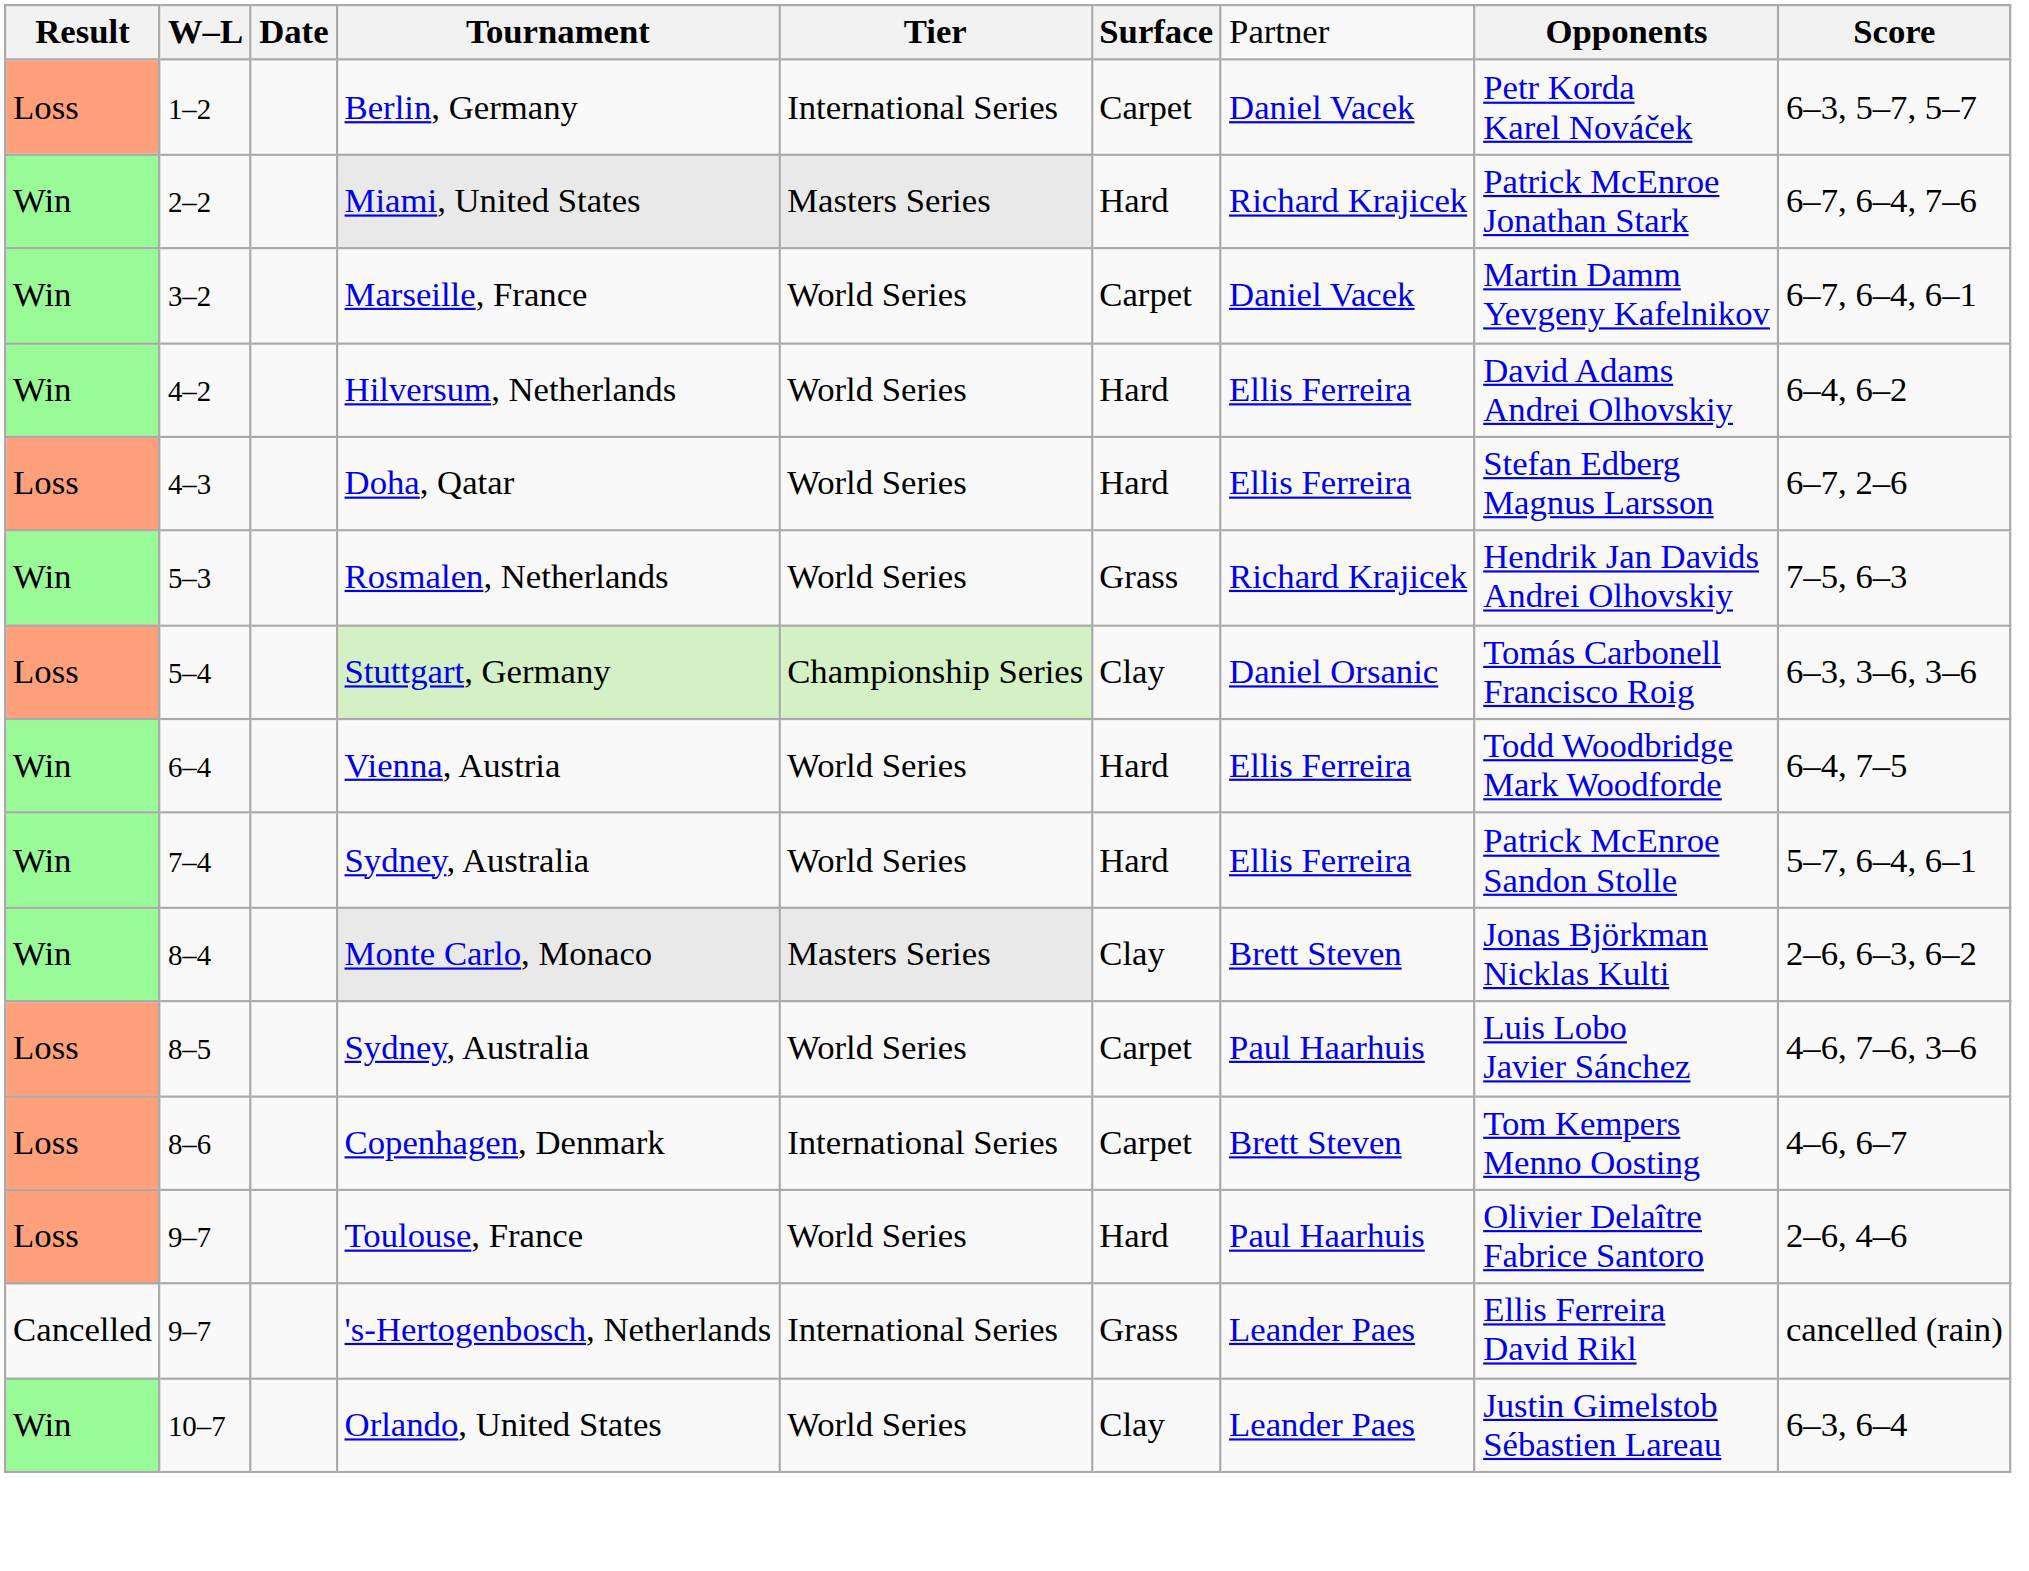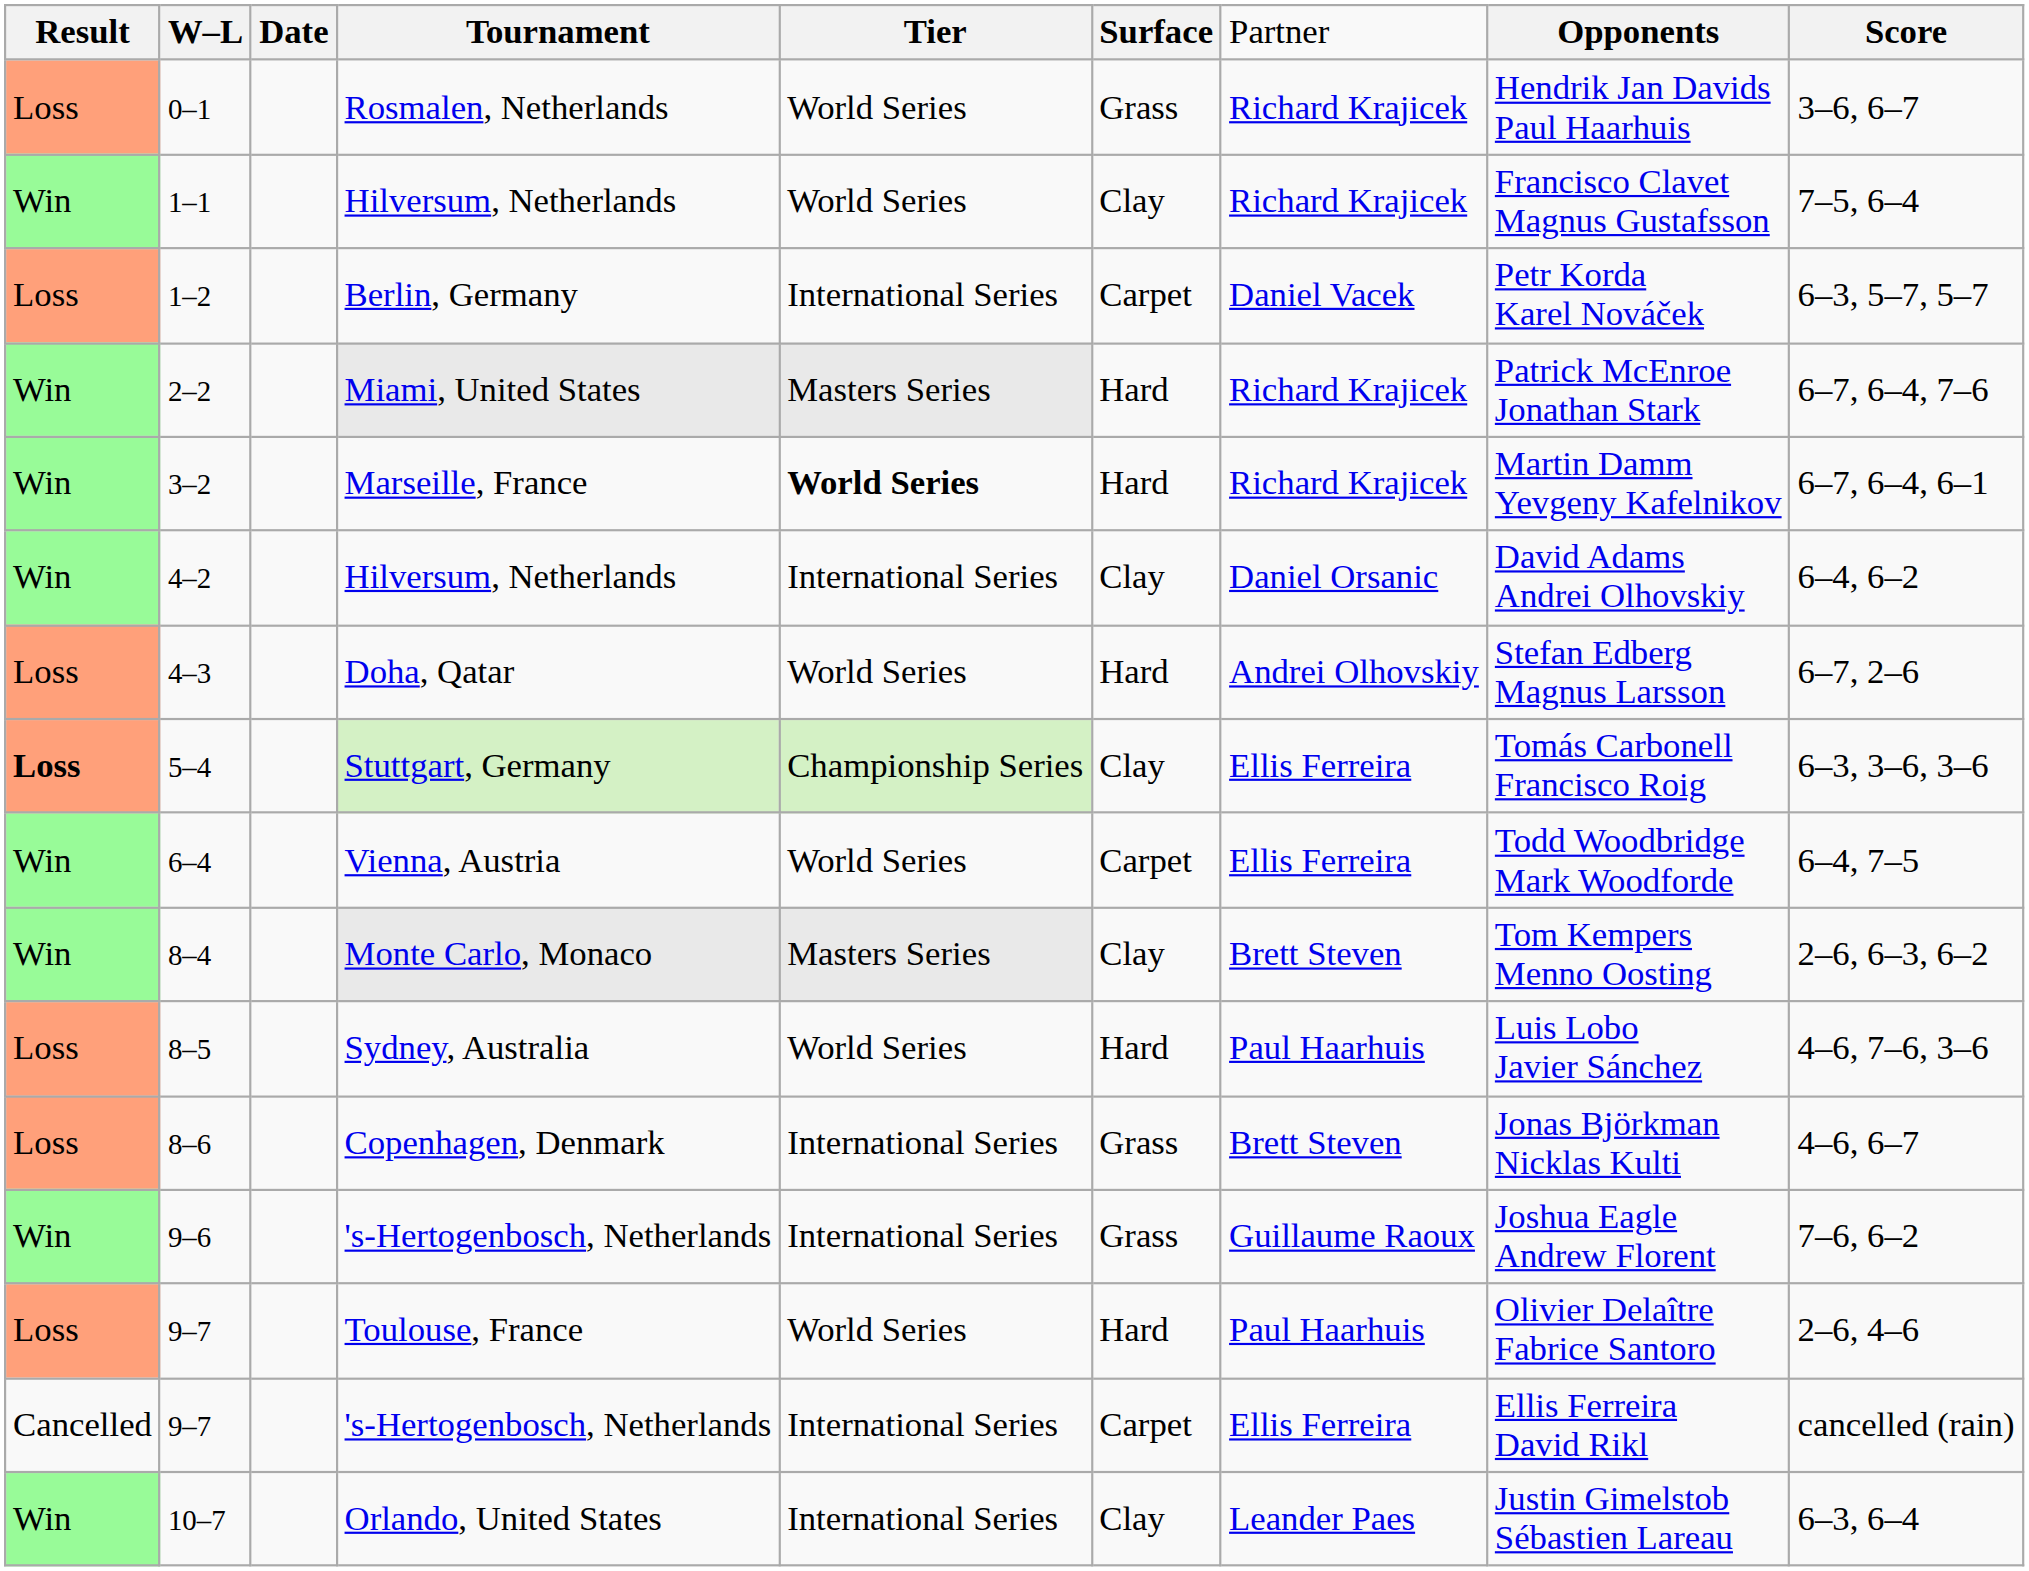 <table class="sortable wikitable">
 <tr>
 <th>Result</th>
 <th class="unsortable">W–L</th>
 <th>Date</th>
 <th>Tournament</th>
 <th>Tier</th>
 <th>Surface</th>
 <td>Partner</td>
 <th>Opponents</th>
 <th class="unsortable">Score</th>
+</tr>
+<tr>
+<td style="background:#ffa07a;">Loss</td>
+<td><small>0–1</small></td>
+<td><a href='#'></a></td>
+<td><a href='#'>Rosmalen</a>, Netherlands</td>
+<td>World Series</td>
+<td>Grass</td>
+<td> <a href='#'>Richard Krajicek</a></td>
+<td> <a href='#'>Hendrik Jan Davids</a> <br>  <a href='#'>Paul Haarhuis</a></td>
+<td>3–6, 6–7</td>
+</tr>
+<tr>
+<td style="background:#98fb98;">Win</td>
+<td><small>1–1</small></td>
+<td><a href='#'></a></td>
+<td><a href='#'>Hilversum</a>, Netherlands</td>
+<td>World Series</td>
+<td>Clay</td>
+<td> <a href='#'>Richard Krajicek</a></td>
+<td> <a href='#'>Francisco Clavet</a> <br>  <a href='#'>Magnus Gustafsson</a></td>
+<td>7–5, 6–4</td>
 </tr>
 <tr>
 <td style="background:#ffa07a;">Loss</td>
 <td><small>1–2</small></td>
 <td><a href='#'></a></td>
 <td><a href='#'>Berlin</a>, Germany</td>
 <td>International Series</td>
 <td>Carpet</td>
 <td> <a href='#'>Daniel Vacek</a></td>
 <td> <a href='#'>Petr Korda</a> <br>  <a href='#'>Karel Nováček</a></td>
 <td>6–3, 5–7, 5–7</td>
 </tr>
 <tr>
 <td style="background:#98fb98;">Win</td>
 <td><small>2–2</small></td>
 <td><a href='#'></a></td>
 <td style="background:#e9e9e9;"><a href='#'>Miami</a>, United States</td>
 <td style="background:#e9e9e9;">Masters Series</td>
 <td>Hard</td>
 <td> <a href='#'>Richard Krajicek</a></td>
 <td> <a href='#'>Patrick McEnroe</a> <br>  <a href='#'>Jonathan Stark</a></td>
 <td>6–7, 6–4, 7–6</td>
 </tr>
 <tr>
 <td style="background:#98fb98;">Win</td>
 <td><small>3–2</small></td>
 <td><a href='#'></a></td>
 <td><a href='#'>Marseille</a>, France</td>
-<td>World Series</td>
-<td>Carpet</td>
-<td> <a href='#'>Daniel Vacek</a></td>
+<td><strong>World Series</strong></td>
+<td>Hard</td>
+<td> <a href='#'>Richard Krajicek</a></td>
 <td> <a href='#'>Martin Damm</a> <br>  <a href='#'>Yevgeny Kafelnikov</a></td>
 <td>6–7, 6–4, 6–1</td>
 </tr>
 <tr>
 <td style="background:#98fb98;">Win</td>
 <td><small>4–2</small></td>
 <td><a href='#'></a></td>
 <td><a href='#'>Hilversum</a>, Netherlands</td>
-<td>World Series</td>
-<td>Hard</td>
-<td> <a href='#'>Ellis Ferreira</a></td>
+<td>International Series</td>
+<td>Clay</td>
+<td> <a href='#'>Daniel Orsanic</a></td>
 <td> <a href='#'>David Adams</a> <br>  <a href='#'>Andrei Olhovskiy</a></td>
 <td>6–4, 6–2</td>
 </tr>
 <tr>
 <td style="background:#ffa07a;">Loss</td>
 <td><small>4–3</small></td>
 <td><a href='#'></a></td>
 <td><a href='#'>Doha</a>, Qatar</td>
 <td>World Series</td>
 <td>Hard</td>
-<td> <a href='#'>Ellis Ferreira</a></td>
+<td> <a href='#'>Andrei Olhovskiy</a></td>
 <td> <a href='#'>Stefan Edberg</a> <br>  <a href='#'>Magnus Larsson</a></td>
 <td>6–7, 2–6</td>
 </tr>
 <tr>
-<td style="background:#98fb98;">Win</td>
-<td><small>5–3</small></td>
-<td><a href='#'></a></td>
-<td><a href='#'>Rosmalen</a>, Netherlands</td>
-<td>World Series</td>
-<td>Grass</td>
-<td> <a href='#'>Richard Krajicek</a></td>
-<td> <a href='#'>Hendrik Jan Davids</a> <br>  <a href='#'>Andrei Olhovskiy</a></td>
-<td>7–5, 6–3</td>
-</tr>
-<tr>
-<td style="background:#ffa07a;">Loss</td>
+<td style="background:#ffa07a;"><strong>Loss</strong></td>
 <td><small>5–4</small></td>
 <td><a href='#'></a></td>
 <td style="background:#d4f1c5;"><a href='#'>Stuttgart</a>, Germany</td>
 <td style="background:#d4f1c5;">Championship Series</td>
 <td>Clay</td>
-<td> <a href='#'>Daniel Orsanic</a></td>
+<td> <a href='#'>Ellis Ferreira</a></td>
 <td> <a href='#'>Tomás Carbonell</a> <br>  <a href='#'>Francisco Roig</a></td>
 <td>6–3, 3–6, 3–6</td>
 </tr>
 <tr>
 <td style="background:#98fb98;">Win</td>
 <td><small>6–4</small></td>
 <td><a href='#'></a></td>
 <td><a href='#'>Vienna</a>, Austria</td>
 <td>World Series</td>
-<td>Hard</td>
+<td>Carpet</td>
 <td> <a href='#'>Ellis Ferreira</a></td>
 <td> <a href='#'>Todd Woodbridge</a> <br>  <a href='#'>Mark Woodforde</a></td>
 <td>6–4, 7–5</td>
-</tr>
-<tr>
-<td style="background:#98fb98;">Win</td>
-<td><small>7–4</small></td>
-<td><a href='#'></a></td>
-<td><a href='#'>Sydney</a>, Australia</td>
-<td>World Series</td>
-<td>Hard</td>
-<td> <a href='#'>Ellis Ferreira</a></td>
-<td> <a href='#'>Patrick McEnroe</a> <br>  <a href='#'>Sandon Stolle</a></td>
-<td>5–7, 6–4, 6–1</td>
 </tr>
 <tr>
 <td style="background:#98fb98;">Win</td>
 <td><small>8–4</small></td>
 <td><a href='#'></a></td>
 <td style="background:#e9e9e9;"><a href='#'>Monte Carlo</a>, Monaco</td>
 <td style="background:#e9e9e9;">Masters Series</td>
 <td>Clay</td>
 <td> <a href='#'>Brett Steven</a></td>
-<td> <a href='#'>Jonas Björkman</a> <br>  <a href='#'>Nicklas Kulti</a></td>
+<td> <a href='#'>Tom Kempers</a> <br>  <a href='#'>Menno Oosting</a></td>
 <td>2–6, 6–3, 6–2</td>
 </tr>
 <tr>
 <td style="background:#ffa07a;">Loss</td>
 <td><small>8–5</small></td>
 <td><a href='#'></a></td>
 <td><a href='#'>Sydney</a>, Australia</td>
 <td>World Series</td>
-<td>Carpet</td>
+<td>Hard</td>
 <td> <a href='#'>Paul Haarhuis</a></td>
 <td> <a href='#'>Luis Lobo</a> <br>  <a href='#'>Javier Sánchez</a></td>
 <td>4–6, 7–6, 3–6</td>
 </tr>
 <tr>
 <td style="background:#ffa07a;">Loss</td>
 <td><small>8–6</small></td>
 <td><a href='#'></a></td>
 <td><a href='#'>Copenhagen</a>, Denmark</td>
 <td>International Series</td>
-<td>Carpet</td>
+<td>Grass</td>
 <td> <a href='#'>Brett Steven</a></td>
-<td> <a href='#'>Tom Kempers</a> <br>  <a href='#'>Menno Oosting</a></td>
+<td> <a href='#'>Jonas Björkman</a> <br>  <a href='#'>Nicklas Kulti</a></td>
 <td>4–6, 6–7</td>
+</tr>
+<tr>
+<td style="background:#98fb98;">Win</td>
+<td><small>9–6</small></td>
+<td><a href='#'></a></td>
+<td><a href='#'>'s-Hertogenbosch</a>, Netherlands</td>
+<td>International Series</td>
+<td>Grass</td>
+<td> <a href='#'>Guillaume Raoux</a></td>
+<td> <a href='#'>Joshua Eagle</a> <br>  <a href='#'>Andrew Florent</a></td>
+<td>7–6, 6–2</td>
 </tr>
 <tr>
 <td style="background:#ffa07a;">Loss</td>
 <td><small>9–7</small></td>
 <td><a href='#'></a></td>
 <td><a href='#'>Toulouse</a>, France</td>
 <td>World Series</td>
 <td>Hard</td>
 <td> <a href='#'>Paul Haarhuis</a></td>
 <td> <a href='#'>Olivier Delaître</a> <br>  <a href='#'>Fabrice Santoro</a></td>
 <td>2–6, 4–6</td>
 </tr>
 <tr>
 <td style="background:#lightgray;">Cancelled</td>
 <td><small>9–7</small></td>
 <td><a href='#'></a></td>
 <td><a href='#'>'s-Hertogenbosch</a>, Netherlands</td>
 <td>International Series</td>
-<td>Grass</td>
-<td> <a href='#'>Leander Paes</a></td>
+<td>Carpet</td>
+<td> <a href='#'>Ellis Ferreira</a></td>
 <td> <a href='#'>Ellis Ferreira</a> <br>  <a href='#'>David Rikl</a></td>
 <td>cancelled (rain)</td>
 </tr>
 <tr>
 <td style="background:#98fb98;">Win</td>
 <td><small>10–7</small></td>
 <td><a href='#'></a></td>
 <td><a href='#'>Orlando</a>, United States</td>
-<td>World Series</td>
+<td>International Series</td>
 <td>Clay</td>
 <td> <a href='#'>Leander Paes</a></td>
 <td> <a href='#'>Justin Gimelstob</a> <br>  <a href='#'>Sébastien Lareau</a></td>
 <td>6–3, 6–4</td>
 </tr>
 </table>
